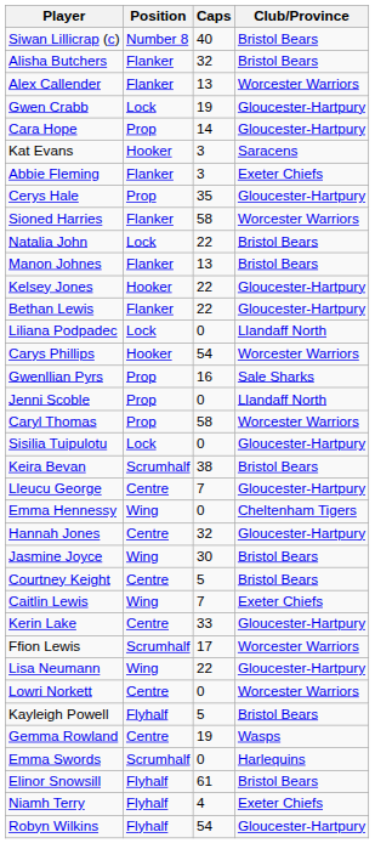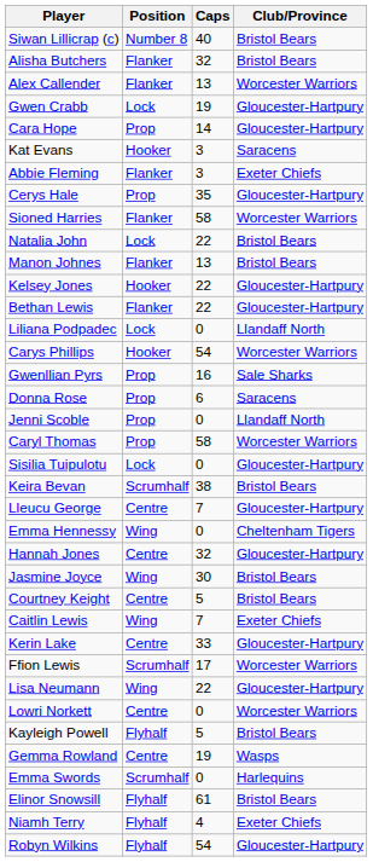 <table class="wikitable">
 <tr>
 <th>Player</th>
 <th>Position</th>
 <th>Caps</th>
 <th>Club/Province</th>
 </tr>
 <tr>
 <td><a href='#'>Siwan Lillicrap</a> (<a href='#'>c</a>)</td>
 <td><a href='#'>Number 8</a></td>
 <td>40</td>
 <td><a href='#'>Bristol Bears</a></td>
 </tr>
 <tr>
 <td><a href='#'>Alisha Butchers</a></td>
 <td><a href='#'>Flanker</a></td>
 <td>32</td>
 <td><a href='#'>Bristol Bears</a></td>
 </tr>
 <tr>
 <td><a href='#'>Alex Callender</a></td>
 <td><a href='#'>Flanker</a></td>
 <td>13</td>
 <td><a href='#'>Worcester Warriors</a></td>
 </tr>
 <tr>
 <td><a href='#'>Gwen Crabb</a></td>
 <td><a href='#'>Lock</a></td>
 <td>19</td>
 <td><a href='#'>Gloucester-Hartpury</a></td>
 </tr>
 <tr>
 <td><a href='#'>Cara Hope</a></td>
 <td><a href='#'>Prop</a></td>
 <td>14</td>
 <td><a href='#'>Gloucester-Hartpury</a></td>
 </tr>
 <tr>
 <td>Kat Evans</td>
 <td><a href='#'>Hooker</a></td>
 <td>3</td>
 <td><a href='#'>Saracens</a></td>
 </tr>
 <tr>
 <td><a href='#'>Abbie Fleming</a></td>
 <td><a href='#'>Flanker</a></td>
 <td>3</td>
 <td><a href='#'>Exeter Chiefs</a></td>
 </tr>
 <tr>
 <td><a href='#'>Cerys Hale</a></td>
 <td><a href='#'>Prop</a></td>
 <td>35</td>
 <td><a href='#'>Gloucester-Hartpury</a></td>
 </tr>
 <tr>
 <td><a href='#'>Sioned Harries</a></td>
 <td><a href='#'>Flanker</a></td>
 <td>58</td>
 <td><a href='#'>Worcester Warriors</a></td>
 </tr>
 <tr>
 <td><a href='#'>Natalia John</a></td>
 <td><a href='#'>Lock</a></td>
 <td>22</td>
 <td><a href='#'>Bristol Bears</a></td>
 </tr>
 <tr>
 <td><a href='#'>Manon Johnes</a></td>
 <td><a href='#'>Flanker</a></td>
 <td>13</td>
 <td><a href='#'>Bristol Bears</a></td>
 </tr>
 <tr>
 <td><a href='#'>Kelsey Jones</a></td>
 <td><a href='#'>Hooker</a></td>
 <td>22</td>
 <td><a href='#'>Gloucester-Hartpury</a></td>
 </tr>
 <tr>
 <td><a href='#'>Bethan Lewis</a></td>
 <td><a href='#'>Flanker</a></td>
 <td>22</td>
 <td><a href='#'>Gloucester-Hartpury</a></td>
 </tr>
 <tr>
 <td><a href='#'>Liliana Podpadec</a></td>
 <td><a href='#'>Lock</a></td>
 <td>0</td>
 <td><a href='#'>Llandaff North</a></td>
 </tr>
 <tr>
 <td><a href='#'>Carys Phillips</a></td>
 <td><a href='#'>Hooker</a></td>
 <td>54</td>
 <td><a href='#'>Worcester Warriors</a></td>
 </tr>
 <tr>
 <td><a href='#'>Gwenllian Pyrs</a></td>
 <td><a href='#'>Prop</a></td>
 <td>16</td>
 <td><a href='#'>Sale Sharks</a></td>
+</tr>
+<tr>
+<td><a href='#'>Donna Rose</a></td>
+<td><a href='#'>Prop</a></td>
+<td>6</td>
+<td><a href='#'>Saracens</a></td>
 </tr>
 <tr>
 <td><a href='#'>Jenni Scoble</a></td>
 <td><a href='#'>Prop</a></td>
 <td>0</td>
 <td><a href='#'>Llandaff North</a></td>
 </tr>
 <tr>
 <td><a href='#'>Caryl Thomas</a></td>
 <td><a href='#'>Prop</a></td>
 <td>58</td>
 <td><a href='#'>Worcester Warriors</a></td>
 </tr>
 <tr>
 <td><a href='#'>Sisilia Tuipulotu</a></td>
 <td><a href='#'>Lock</a></td>
 <td>0</td>
 <td><a href='#'>Gloucester-Hartpury</a></td>
 </tr>
 <tr>
 <td><a href='#'>Keira Bevan</a></td>
 <td><a href='#'>Scrumhalf</a></td>
 <td>38</td>
 <td><a href='#'>Bristol Bears</a></td>
 </tr>
 <tr>
 <td><a href='#'>Lleucu George</a></td>
 <td><a href='#'>Centre</a></td>
 <td>7</td>
 <td><a href='#'>Gloucester-Hartpury</a></td>
 </tr>
 <tr>
 <td><a href='#'>Emma Hennessy</a></td>
 <td><a href='#'>Wing</a></td>
 <td>0</td>
 <td><a href='#'>Cheltenham Tigers</a></td>
 </tr>
 <tr>
 <td><a href='#'>Hannah Jones</a></td>
 <td><a href='#'>Centre</a></td>
 <td>32</td>
 <td><a href='#'>Gloucester-Hartpury</a></td>
 </tr>
 <tr>
 <td><a href='#'>Jasmine Joyce</a></td>
 <td><a href='#'>Wing</a></td>
 <td>30</td>
 <td><a href='#'>Bristol Bears</a></td>
 </tr>
 <tr>
 <td><a href='#'>Courtney Keight</a></td>
 <td><a href='#'>Centre</a></td>
 <td>5</td>
 <td><a href='#'>Bristol Bears</a></td>
 </tr>
 <tr>
 <td><a href='#'>Caitlin Lewis</a></td>
 <td><a href='#'>Wing</a></td>
 <td>7</td>
 <td><a href='#'>Exeter Chiefs</a></td>
 </tr>
 <tr>
 <td><a href='#'>Kerin Lake</a></td>
 <td><a href='#'>Centre</a></td>
 <td>33</td>
 <td><a href='#'>Gloucester-Hartpury</a></td>
 </tr>
 <tr>
 <td>Ffion Lewis</td>
 <td><a href='#'>Scrumhalf</a></td>
 <td>17</td>
 <td><a href='#'>Worcester Warriors</a></td>
 </tr>
 <tr>
 <td><a href='#'>Lisa Neumann</a></td>
 <td><a href='#'>Wing</a></td>
 <td>22</td>
 <td><a href='#'>Gloucester-Hartpury</a></td>
 </tr>
 <tr>
 <td><a href='#'>Lowri Norkett</a></td>
 <td><a href='#'>Centre</a></td>
 <td>0</td>
 <td><a href='#'>Worcester Warriors</a></td>
 </tr>
 <tr>
 <td>Kayleigh Powell</td>
 <td><a href='#'>Flyhalf</a></td>
 <td>5</td>
 <td><a href='#'>Bristol Bears</a></td>
 </tr>
 <tr>
 <td><a href='#'>Gemma Rowland</a></td>
 <td><a href='#'>Centre</a></td>
 <td>19</td>
 <td><a href='#'>Wasps</a></td>
 </tr>
 <tr>
 <td><a href='#'>Emma Swords</a></td>
 <td><a href='#'>Scrumhalf</a></td>
 <td>0</td>
 <td><a href='#'>Harlequins</a></td>
 </tr>
 <tr>
 <td><a href='#'>Elinor Snowsill</a></td>
 <td><a href='#'>Flyhalf</a></td>
 <td>61</td>
 <td><a href='#'>Bristol Bears</a></td>
 </tr>
 <tr>
 <td><a href='#'>Niamh Terry</a></td>
 <td><a href='#'>Flyhalf</a></td>
 <td>4</td>
 <td><a href='#'>Exeter Chiefs</a></td>
 </tr>
 <tr>
 <td><a href='#'>Robyn Wilkins</a></td>
 <td><a href='#'>Flyhalf</a></td>
 <td>54</td>
 <td><a href='#'>Gloucester-Hartpury</a></td>
 </tr>
 </table>
